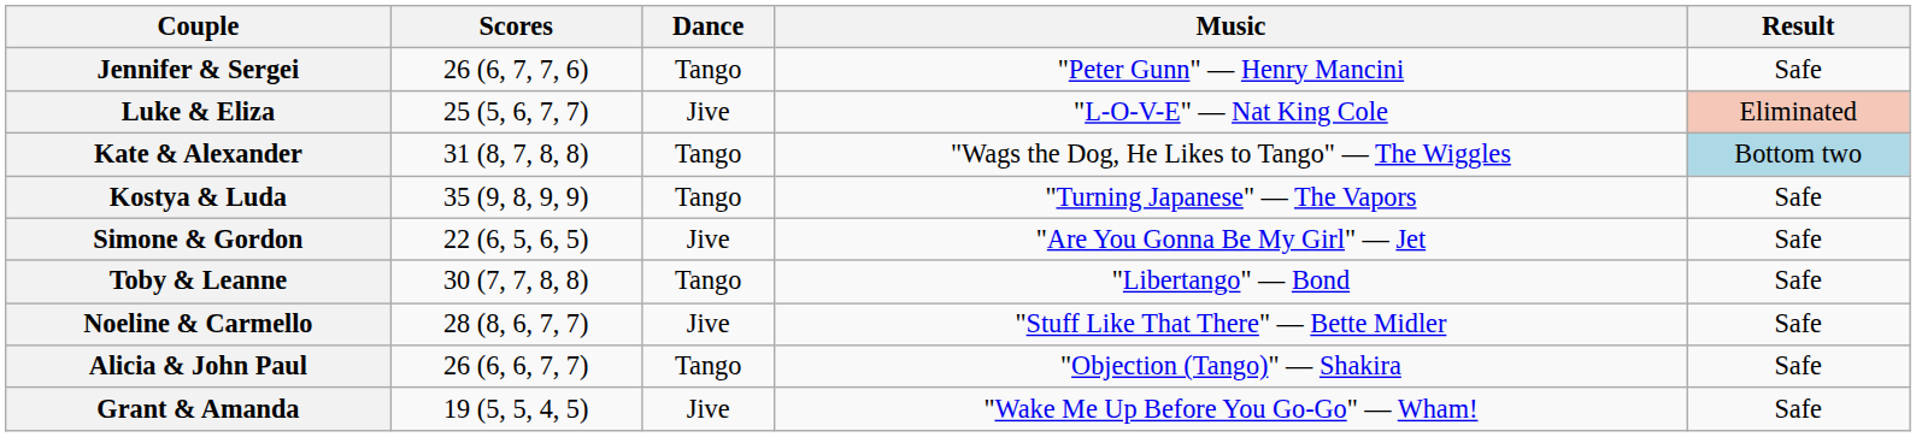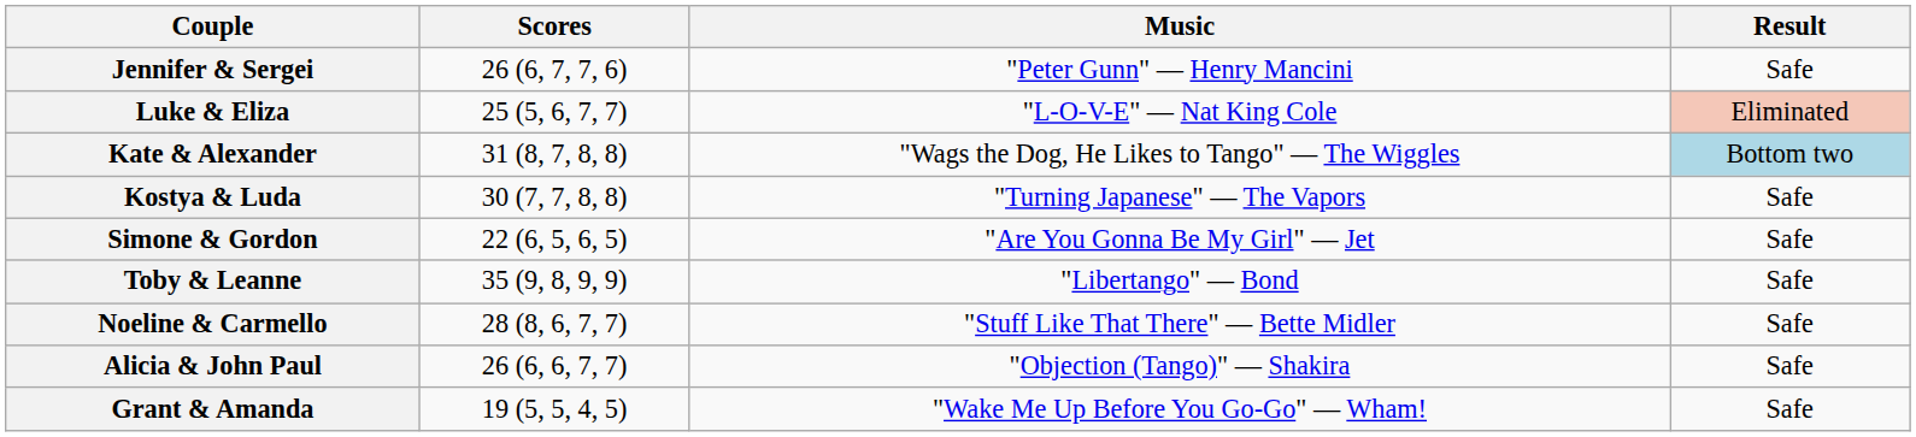 <table class="wikitable sortable" style="text-align:center; width: 90%">
 <tr>
 <th scope="col">Couple</th>
 <th scope="col">Scores</th>
-<th scope="col" class="unsortable">Dance</th>
 <th scope="col" class="unsortable">Music</th>
 <th scope="col" class="unsortable">Result</th>
 </tr>
 <tr>
 <th scope="row">Jennifer & Sergei</th>
 <td>26 (6, 7, 7, 6)</td>
-<td>Tango</td>
 <td>"<a href='#'>Peter Gunn</a>" — <a href='#'>Henry Mancini</a></td>
 <td>Safe</td>
 </tr>
 <tr>
 <th scope="row">Luke & Eliza</th>
 <td>25 (5, 6, 7, 7)</td>
-<td>Jive</td>
 <td>"<a href='#'>L-O-V-E</a>" — <a href='#'>Nat King Cole</a></td>
 <td bgcolor="f4c7b8">Eliminated</td>
 </tr>
 <tr>
 <th scope="row">Kate & Alexander</th>
 <td>31 (8, 7, 8, 8)</td>
-<td>Tango</td>
 <td>"Wags the Dog, He Likes to Tango" — <a href='#'>The Wiggles</a></td>
 <td bgcolor="lightblue">Bottom two</td>
 </tr>
 <tr>
 <th scope="row">Kostya & Luda</th>
-<td>35 (9, 8, 9, 9)</td>
-<td>Tango</td>
+<td>30 (7, 7, 8, 8)</td>
 <td>"<a href='#'>Turning Japanese</a>" — <a href='#'>The Vapors</a></td>
 <td>Safe</td>
 </tr>
 <tr>
 <th scope="row">Simone & Gordon</th>
 <td>22 (6, 5, 6, 5)</td>
-<td>Jive</td>
 <td>"<a href='#'>Are You Gonna Be My Girl</a>" — <a href='#'>Jet</a></td>
 <td>Safe</td>
 </tr>
 <tr>
 <th scope="row">Toby & Leanne</th>
-<td>30 (7, 7, 8, 8)</td>
-<td>Tango</td>
+<td>35 (9, 8, 9, 9)</td>
 <td>"<a href='#'>Libertango</a>" — <a href='#'>Bond</a></td>
 <td>Safe</td>
 </tr>
 <tr>
 <th scope="row">Noeline & Carmello</th>
 <td>28 (8, 6, 7, 7)</td>
-<td>Jive</td>
 <td>"<a href='#'>Stuff Like That There</a>" — <a href='#'>Bette Midler</a></td>
 <td>Safe</td>
 </tr>
 <tr>
 <th scope="row">Alicia & John Paul</th>
 <td>26 (6, 6, 7, 7)</td>
-<td>Tango</td>
 <td>"<a href='#'>Objection (Tango)</a>" — <a href='#'>Shakira</a></td>
 <td>Safe</td>
 </tr>
 <tr>
 <th scope="row">Grant & Amanda</th>
 <td>19 (5, 5, 4, 5)</td>
-<td>Jive</td>
 <td>"<a href='#'>Wake Me Up Before You Go-Go</a>" — <a href='#'>Wham!</a></td>
 <td>Safe</td>
 </tr>
 </table>
